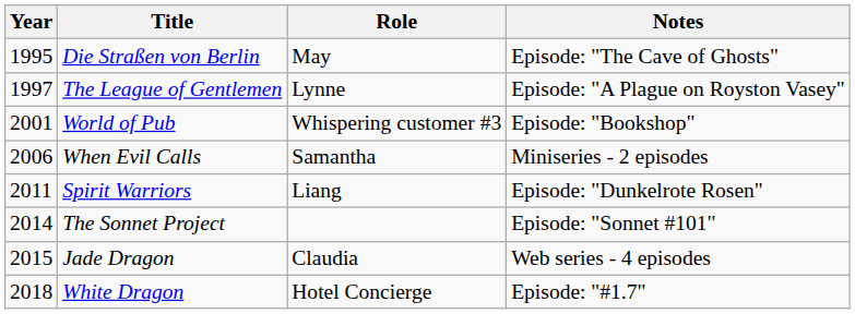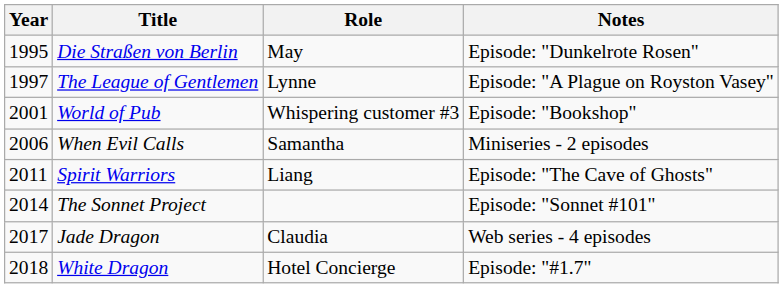 <table class="wikitable">
 <tr>
 <th>Year</th>
 <th>Title</th>
 <th>Role</th>
 <th>Notes</th>
 </tr>
 <tr>
 <td>1995</td>
 <td><em><a href='#'>Die Straßen von Berlin</a></em></td>
 <td>May</td>
-<td>Episode: "The Cave of Ghosts"</td>
+<td>Episode: "Dunkelrote Rosen"</td>
 </tr>
 <tr>
 <td>1997</td>
 <td><em><a href='#'>The League of Gentlemen</a></em></td>
 <td>Lynne</td>
 <td>Episode: "A Plague on Royston Vasey"</td>
 </tr>
 <tr>
 <td>2001</td>
 <td><em><a href='#'>World of Pub</a></em></td>
 <td>Whispering customer #3</td>
 <td>Episode: "Bookshop"</td>
 </tr>
 <tr>
 <td>2006</td>
 <td><em>When Evil Calls</em></td>
 <td>Samantha</td>
 <td>Miniseries - 2 episodes</td>
 </tr>
 <tr>
 <td>2011</td>
 <td><a href='#'><em>Spirit Warriors</em></a></td>
 <td>Liang</td>
-<td>Episode: "Dunkelrote Rosen"</td>
+<td>Episode: "The Cave of Ghosts"</td>
 </tr>
 <tr>
 <td>2014</td>
 <td><em>The Sonnet Project</em></td>
 <td></td>
 <td>Episode: "Sonnet #101"</td>
 </tr>
 <tr>
-<td>2015</td>
+<td>2017</td>
 <td><em>Jade Dragon</em></td>
 <td>Claudia</td>
 <td>Web series - 4 episodes</td>
 </tr>
 <tr>
 <td>2018</td>
 <td><a href='#'><em>White Dragon</em></a></td>
 <td>Hotel Concierge</td>
 <td>Episode: "#1.7"</td>
 </tr>
 </table>
